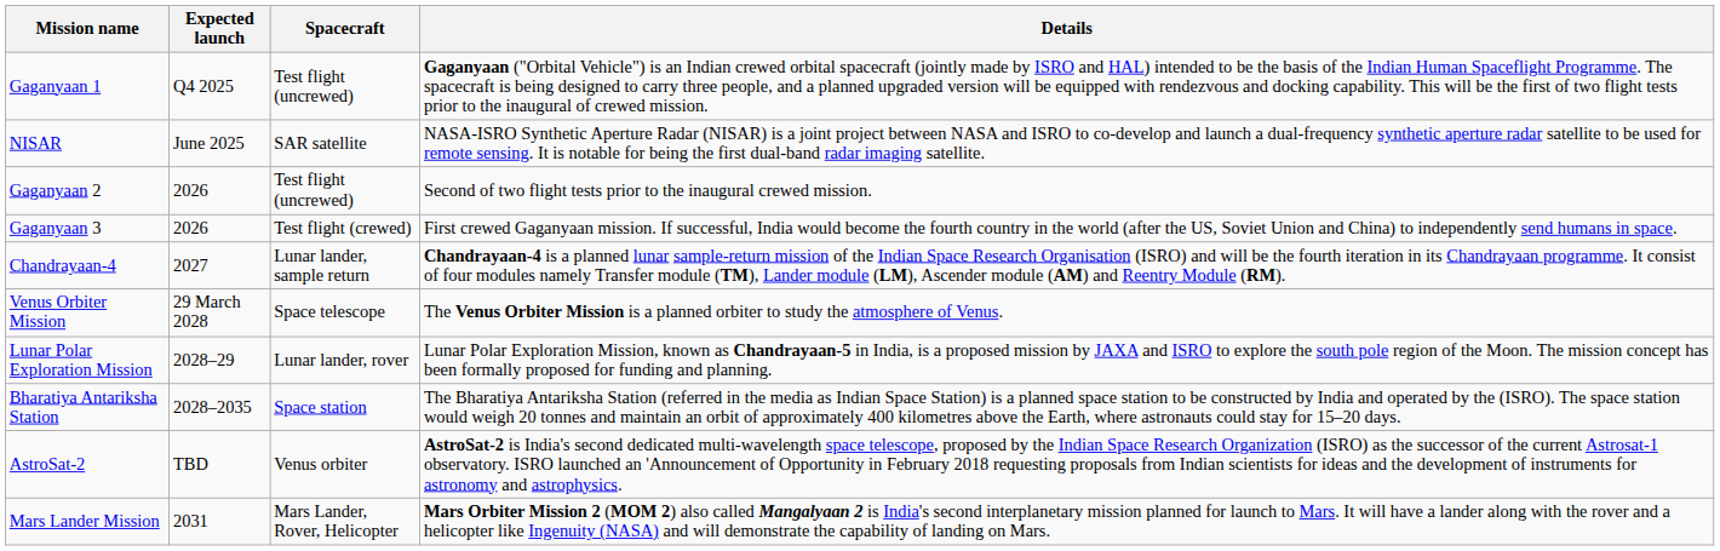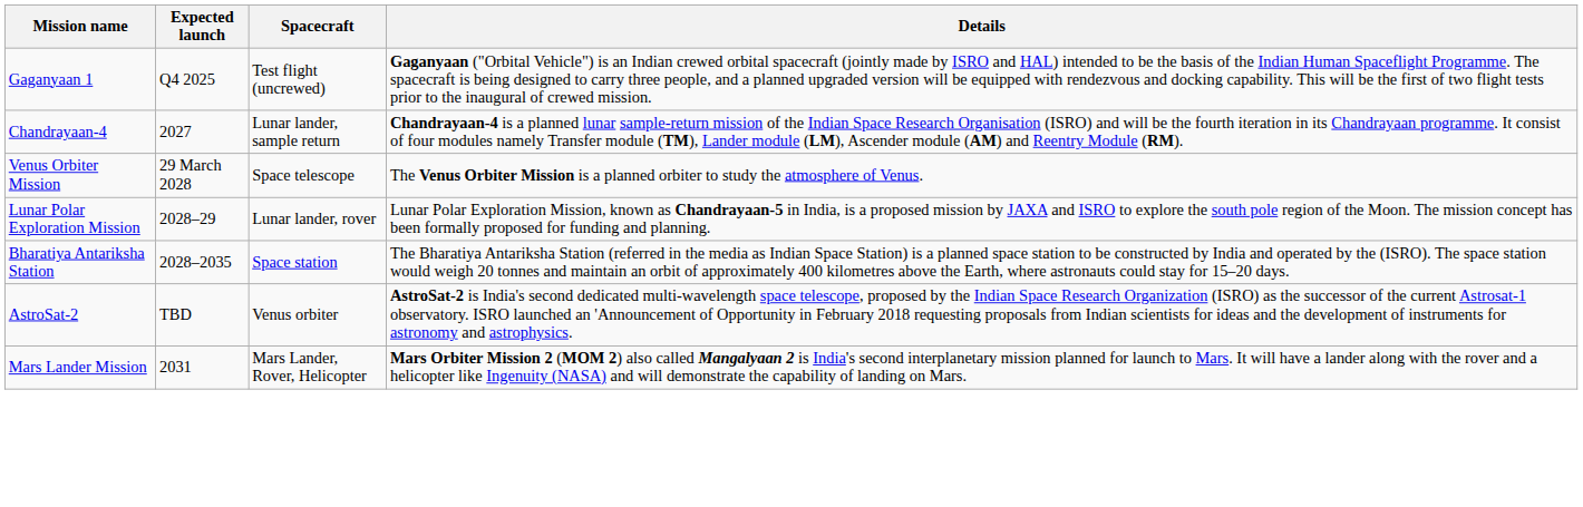 <table class="wikitable">
 <tr>
 <th>Mission name</th>
 <th>Expected launch</th>
 <th>Spacecraft</th>
 <th>Details</th>
 </tr>
 <tr>
 <td><a href='#'>Gaganyaan 1</a></td>
 <td>Q4 2025</td>
 <td>Test flight (uncrewed)</td>
 <td><strong>Gaganyaan</strong> ("Orbital Vehicle") is an Indian crewed orbital spacecraft (jointly made by <a href='#'>ISRO</a> and <a href='#'>HAL</a>) intended to be the basis of the <a href='#'>Indian Human Spaceflight Programme</a>. The spacecraft is being designed to carry three people, and a planned upgraded version will be equipped with rendezvous and docking capability. This will be the first of two flight tests prior to the inaugural of crewed mission.</td>
-</tr>
-<tr>
-<td><a href='#'>NISAR</a></td>
-<td>June 2025</td>
-<td>SAR satellite</td>
-<td>NASA-ISRO Synthetic Aperture Radar (NISAR) is a joint project between NASA and ISRO to co-develop and launch a dual-frequency <a href='#'>synthetic aperture radar</a> satellite to be used for <a href='#'>remote sensing</a>. It is notable for being the first dual-band <a href='#'>radar imaging</a> satellite.</td>
-</tr>
-<tr>
-<td><a href='#'>Gaganyaan</a> 2</td>
-<td>2026</td>
-<td>Test flight (uncrewed)</td>
-<td>Second of two flight tests prior to the inaugural crewed mission.</td>
-</tr>
-<tr>
-<td><a href='#'>Gaganyaan</a> 3</td>
-<td>2026</td>
-<td>Test flight (crewed)</td>
-<td>First crewed Gaganyaan mission. If successful, India would become the fourth country in the world (after the US, Soviet Union and China) to independently <a href='#'>send humans in space</a>.</td>
 </tr>
 <tr>
 <td><a href='#'>Chandrayaan-4</a></td>
 <td>2027</td>
 <td>Lunar lander, sample return</td>
 <td><strong>Chandrayaan-4</strong> is a planned <a href='#'>lunar</a> <a href='#'>sample-return mission</a> of the <a href='#'>Indian Space Research Organisation</a> (ISRO) and will be the fourth iteration in its <a href='#'>Chandrayaan programme</a>. It consist of four modules namely Transfer module (<strong>TM</strong>), <a href='#'>Lander module</a> (<strong>LM</strong>), Ascender module (<strong>AM</strong>) and <a href='#'>Reentry Module</a> (<strong>RM</strong>).</td>
 </tr>
 <tr>
 <td><a href='#'>Venus Orbiter Mission</a></td>
 <td>29 March 2028</td>
 <td>Space telescope</td>
 <td>The <strong>Venus Orbiter Mission</strong> is a planned orbiter to study the <a href='#'>atmosphere of Venus</a>.</td>
 </tr>
 <tr>
 <td><a href='#'>Lunar Polar Exploration Mission</a></td>
 <td>2028–29</td>
 <td>Lunar lander, rover</td>
 <td>Lunar Polar Exploration Mission, known as <strong>Chandrayaan-5</strong> in India, is a proposed mission by <a href='#'>JAXA</a> and <a href='#'>ISRO</a> to explore the <a href='#'>south pole</a> region of the Moon. The mission concept has been formally proposed for funding and planning.</td>
 </tr>
 <tr>
 <td><a href='#'>Bharatiya Antariksha Station</a></td>
 <td>2028–2035</td>
 <td><a href='#'>Space station</a></td>
 <td>The Bharatiya Antariksha Station (referred in the media as Indian Space Station) is a planned space station to be constructed by India and operated by the  (ISRO). The space station would weigh 20 tonnes and maintain an orbit of approximately 400 kilometres above the Earth, where astronauts could stay for 15–20 days.</td>
 </tr>
 <tr>
 <td><a href='#'>AstroSat-2</a></td>
 <td>TBD</td>
 <td>Venus orbiter</td>
 <td><strong>AstroSat-2</strong> is India's second dedicated multi-wavelength <a href='#'>space telescope</a>, proposed by the <a href='#'>Indian Space Research Organization</a> (ISRO) as the successor of the current <a href='#'>Astrosat-1</a> observatory. ISRO launched an 'Announcement of Opportunity in February 2018 requesting proposals from Indian scientists for ideas and the development of instruments for <a href='#'>astronomy</a> and <a href='#'>astrophysics</a>.</td>
 </tr>
 <tr>
 <td><a href='#'>Mars Lander Mission</a></td>
 <td>2031</td>
 <td>Mars Lander, Rover, Helicopter</td>
 <td><strong>Mars Orbiter Mission 2</strong> (<strong>MOM 2</strong>) also called <strong><em>Mangalyaan 2</em></strong> is <a href='#'>India</a>'s second interplanetary mission planned for launch to <a href='#'>Mars</a>. It will have a lander along with the rover and a helicopter like <a href='#'>Ingenuity (NASA)</a> and will demonstrate the capability of landing on Mars.</td>
 </tr>
 </table>
